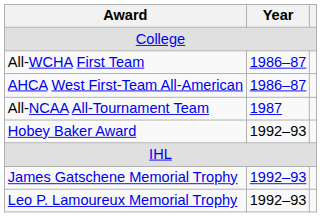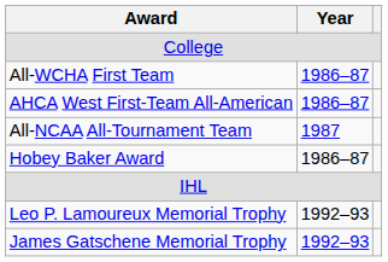 <table class="wikitable">
 <tr>
 <th>Award</th>
 <th>Year</th>
 <th></th>
 </tr>
 <tr ALIGN="center" bgcolor="#e0e0e0">
 <td colspan="3"><a href='#'>College</a></td>
 </tr>
 <tr>
 <td>All-<a href='#'>WCHA</a> <a href='#'>First Team</a></td>
 <td><a href='#'>1986–87</a></td>
 <td></td>
 </tr>
 <tr>
 <td><a href='#'>AHCA</a> <a href='#'>West First-Team All-American</a></td>
 <td><a href='#'>1986–87</a></td>
 <td></td>
 </tr>
 <tr>
 <td>All-<a href='#'>NCAA</a> <a href='#'>All-Tournament Team</a></td>
 <td><a href='#'>1987</a></td>
 <td></td>
 </tr>
 <tr>
 <td><a href='#'>Hobey Baker Award</a></td>
-<td>1992–93</td>
+<td>1986–87</td>
 <td></td>
 </tr>
 <tr ALIGN="center" bgcolor="#e0e0e0">
 <td colspan="3"><a href='#'>IHL</a></td>
 </tr>
 <tr>
+<td><a href='#'>Leo P. Lamoureux Memorial Trophy</a></td>
+<td>1992–93</td>
+<td></td>
+</tr>
+<tr>
 <td><a href='#'>James Gatschene Memorial Trophy</a></td>
 <td><a href='#'>1992–93</a></td>
 <td></td>
 </tr>
-<tr>
-<td><a href='#'>Leo P. Lamoureux Memorial Trophy</a></td>
-<td>1992–93</td>
-<td></td>
-</tr>
 </table>
